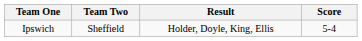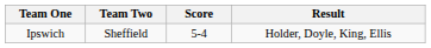 <table class="wikitable" style="text-align: center">
 <tr>
 <th width=100>Team One</th>
 <th width=100>Team Two</th>
+<th width=80>Score</th>
 <th width=250>Result</th>
-<th width=80>Score</th>
 </tr>
 <tr>
 <td>Ipswich</td>
 <td>Sheffield</td>
+<td>5-4</td>
 <td>Holder, Doyle, King, Ellis</td>
-<td>5-4</td>
 </tr>
 </table>
